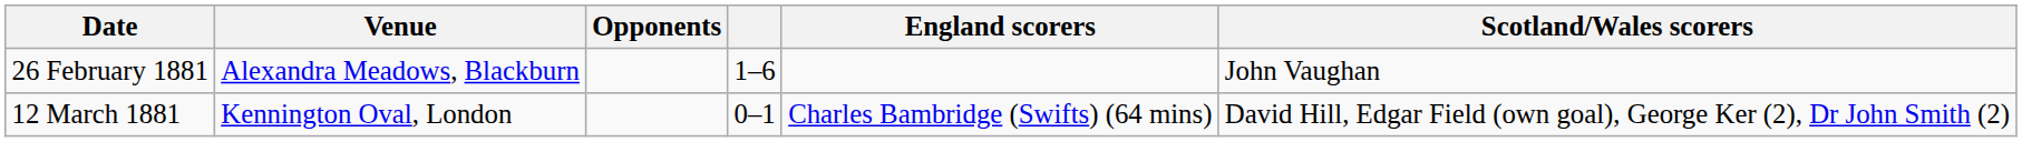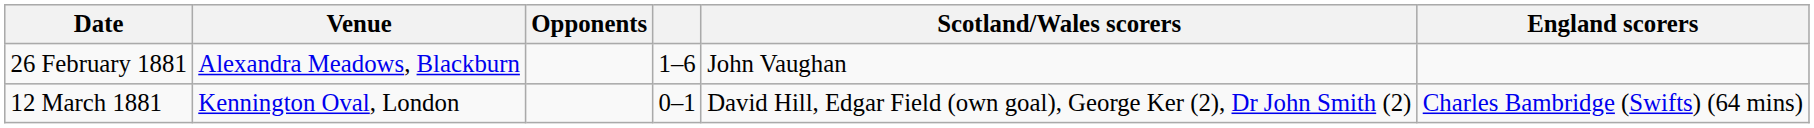 <table class="wikitable">
 <tr>
 <th>Date</th>
 <th>Venue</th>
 <th>Opponents</th>
 <th></th>
+<th>Scotland/Wales scorers</th>
 <th>England scorers</th>
-<th>Scotland/Wales scorers</th>
 </tr>
 <tr>
 <td>26 February 1881</td>
 <td><a href='#'>Alexandra Meadows</a>, <a href='#'>Blackburn</a></td>
 <td></td>
 <td>1–6</td>
+<td>John Vaughan</td>
 <td></td>
-<td>John Vaughan</td>
 </tr>
 <tr>
 <td>12 March 1881</td>
 <td><a href='#'>Kennington Oval</a>, London</td>
 <td></td>
 <td>0–1</td>
+<td>David Hill, Edgar Field (own goal), George Ker (2), <a href='#'> Dr John Smith</a> (2)</td>
 <td><a href='#'>Charles Bambridge</a> (<a href='#'>Swifts</a>) (64 mins)</td>
-<td>David Hill, Edgar Field (own goal), George Ker (2), <a href='#'> Dr John Smith</a> (2)</td>
 </tr>
 </table>
